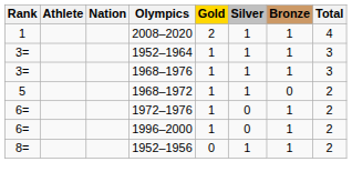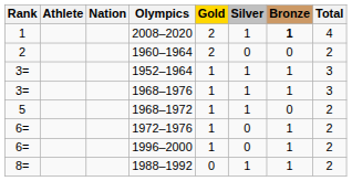 <table class="wikitable sortable" style="text-align:center">
 <tr>
 <th>Rank</th>
 <th>Athlete</th>
 <th>Nation</th>
 <th>Olympics</th>
 <th style="background-color:gold">Gold</th>
 <th style="background-color:silver">Silver</th>
 <th style="background-color:#cc9966">Bronze</th>
 <th>Total</th>
 </tr>
 <tr>
 <td>1</td>
 <td align=left></td>
 <td align=left></td>
 <td>2008–2020</td>
 <td>2</td>
 <td>1</td>
-<td>1</td>
+<td><strong>1</strong></td>
 <td>4</td>
+</tr>
+<tr>
+<td>2</td>
+<td align=left></td>
+<td align=left></td>
+<td>1960–1964</td>
+<td>2</td>
+<td>0</td>
+<td>0</td>
+<td>2</td>
 </tr>
 <tr>
 <td>3=</td>
 <td align=left></td>
 <td align=left></td>
 <td>1952–1964</td>
 <td>1</td>
 <td>1</td>
 <td>1</td>
 <td>3</td>
 </tr>
 <tr>
 <td>3=</td>
 <td align=left></td>
 <td align=left></td>
 <td>1968–1976</td>
 <td>1</td>
 <td>1</td>
 <td>1</td>
 <td>3</td>
 </tr>
 <tr>
 <td>5</td>
 <td align=left></td>
 <td align=left></td>
 <td>1968–1972</td>
 <td>1</td>
 <td>1</td>
 <td>0</td>
 <td>2</td>
 </tr>
 <tr>
 <td>6=</td>
 <td align=left></td>
 <td align=left></td>
 <td>1972–1976</td>
 <td>1</td>
 <td>0</td>
 <td>1</td>
 <td>2</td>
 </tr>
 <tr>
 <td>6=</td>
 <td align=left></td>
 <td align=left></td>
 <td>1996–2000</td>
 <td>1</td>
 <td>0</td>
 <td>1</td>
 <td>2</td>
 </tr>
 <tr>
 <td>8=</td>
 <td align=left></td>
-<td align=left></td>
-<td>1952–1956</td>
+<td align=left><br></td>
+<td>1988–1992</td>
 <td>0</td>
 <td>1</td>
 <td>1</td>
 <td>2</td>
 </tr>
 </table>
